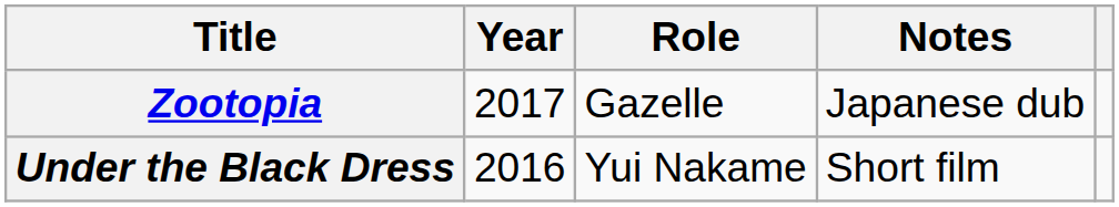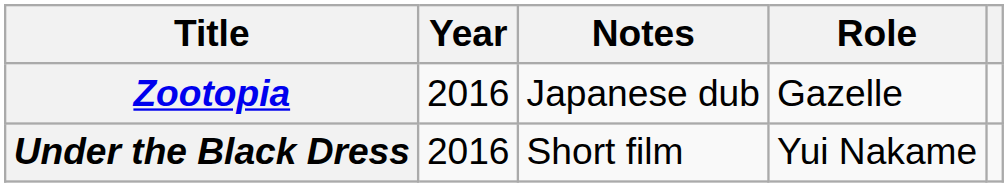 <table class="wikitable sortable plainrowheaders">
 <tr>
 <th scope="col">Title</th>
 <th scope="col">Year</th>
+<th scope="col" class="unsortable">Notes</th>
 <th scope="col">Role</th>
-<th scope="col" class="unsortable">Notes</th>
 <th scope="col" class="unsortable"></th>
 </tr>
 <tr>
 <th scope="row"><em><a href='#'>Zootopia</a></em></th>
-<td>2017</td>
+<td>2016</td>
+<td>Japanese dub</td>
 <td>Gazelle</td>
-<td>Japanese dub</td>
 <td></td>
 </tr>
 <tr>
 <th scope="row"><em>Under the Black Dress</em></th>
 <td>2016</td>
+<td>Short film</td>
 <td>Yui Nakame</td>
-<td>Short film</td>
 <td></td>
 </tr>
 </table>
